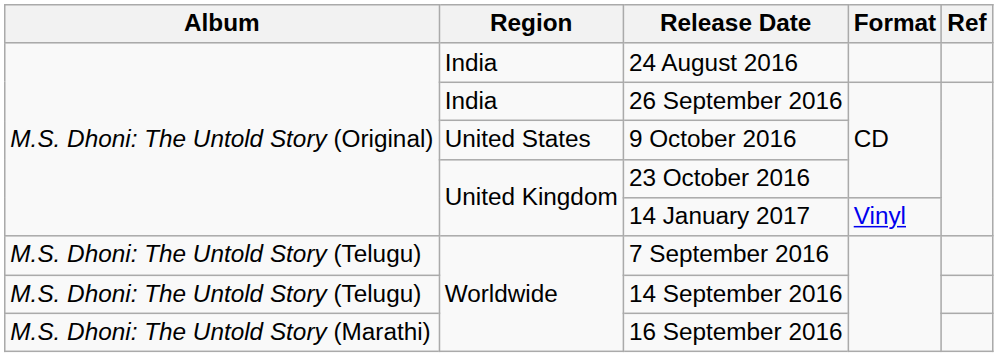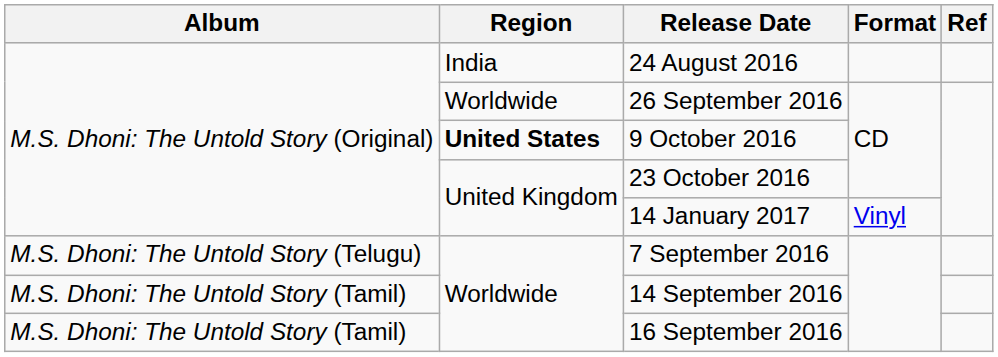 <table class="wikitable plainrowheaders">
 <tr>
 <th>Album</th>
 <th>Region</th>
 <th>Release Date</th>
 <th>Format</th>
 <th>Ref</th>
 </tr>
 <tr>
 <td rowspan="5"><em>M.S. Dhoni: The Untold Story</em> (Original)</td>
 <td>India</td>
 <td>24 August 2016</td>
 <td></td>
 <td></td>
 </tr>
 <tr>
-<td>India</td>
+<td>Worldwide</td>
 <td>26 September 2016</td>
 <td rowspan="3">CD</td>
 <td rowspan="4"></td>
 </tr>
 <tr>
-<td>United States</td>
+<td><strong>United States</strong></td>
 <td>9 October 2016</td>
 </tr>
 <tr>
 <td rowspan="2">United Kingdom</td>
 <td>23 October 2016</td>
 </tr>
 <tr>
 <td>14 January 2017</td>
 <td><a href='#'>Vinyl</a></td>
 </tr>
 <tr>
 <td><em>M.S. Dhoni: The Untold Story</em> (Telugu)</td>
 <td rowspan="3">Worldwide</td>
 <td>7 September 2016</td>
 <td rowspan="3"></td>
 <td></td>
 </tr>
 <tr>
-<td><em>M.S. Dhoni: The Untold Story</em> (Telugu)</td>
+<td><em>M.S. Dhoni: The Untold Story</em> (Tamil)</td>
 <td>14 September 2016</td>
 <td></td>
 </tr>
 <tr>
-<td><em>M.S. Dhoni: The Untold Story</em> (Marathi)</td>
+<td><em>M.S. Dhoni: The Untold Story</em> (Tamil)</td>
 <td>16 September 2016</td>
 <td></td>
 </tr>
 </table>
